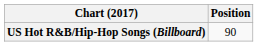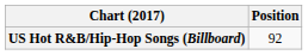 <table class="wikitable plainrowheaders" style="text-align:center">
 <tr>
 <th scope="col">Chart (2017)</th>
 <th scope="col">Position</th>
 </tr>
 <tr>
 <th scope="row">US Hot R&B/Hip-Hop Songs (<em>Billboard</em>)</th>
-<td>90</td>
+<td>92</td>
 </tr>
 </table>
